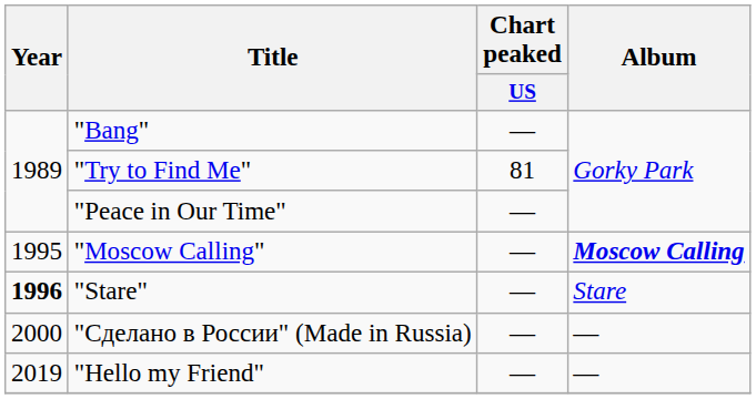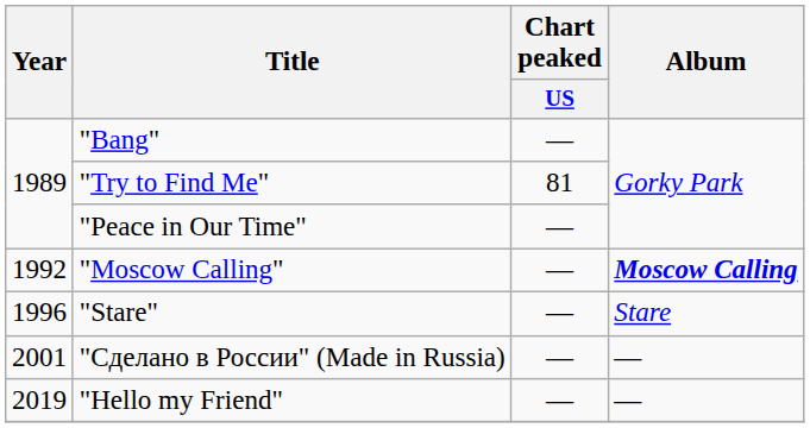 <table class="wikitable" style=text-align:center;>
 <tr>
 <th rowspan=2>Year</th>
 <th rowspan=2>Title</th>
 <th colspan=1>Chart peaked</th>
 <th rowspan=2>Album</th>
 </tr>
 <tr style=font-size:smaller;>
 <th width=35><a href='#'>US</a></th>
 </tr>
 <tr>
 <td rowspan="3">1989</td>
 <td align=left>"<a href='#'>Bang</a>"</td>
 <td>—</td>
 <td align=left rowspan="3"><em><a href='#'>Gorky Park</a></em></td>
 </tr>
 <tr>
 <td align=left>"<a href='#'>Try to Find Me</a>"</td>
 <td>81</td>
 </tr>
 <tr>
 <td align=left>"Peace in Our Time"</td>
 <td>—</td>
 </tr>
 <tr>
-<td>1995</td>
+<td>1992</td>
 <td align=left>"<a href='#'>Moscow Calling</a>"</td>
 <td>—</td>
 <td align=left rowspan="1"><strong><em><a href='#'>Moscow Calling</a></em></strong></td>
 </tr>
 <tr>
-<td><strong>1996</strong></td>
+<td>1996</td>
 <td align=left>"Stare"</td>
 <td>—</td>
 <td align=left rowspan="1"><em><a href='#'>Stare</a></em></td>
 </tr>
 <tr>
-<td>2000</td>
+<td>2001</td>
 <td align=left>"Сделано в России" (Made in Russia)</td>
 <td>—</td>
 <td align=left rowspan="1">—</td>
 </tr>
 <tr>
 <td>2019</td>
 <td align=left>"Hello my Friend"</td>
 <td>—</td>
 <td align=left rowspan="1">—</td>
 </tr>
 <tr>
 </tr>
 </table>
